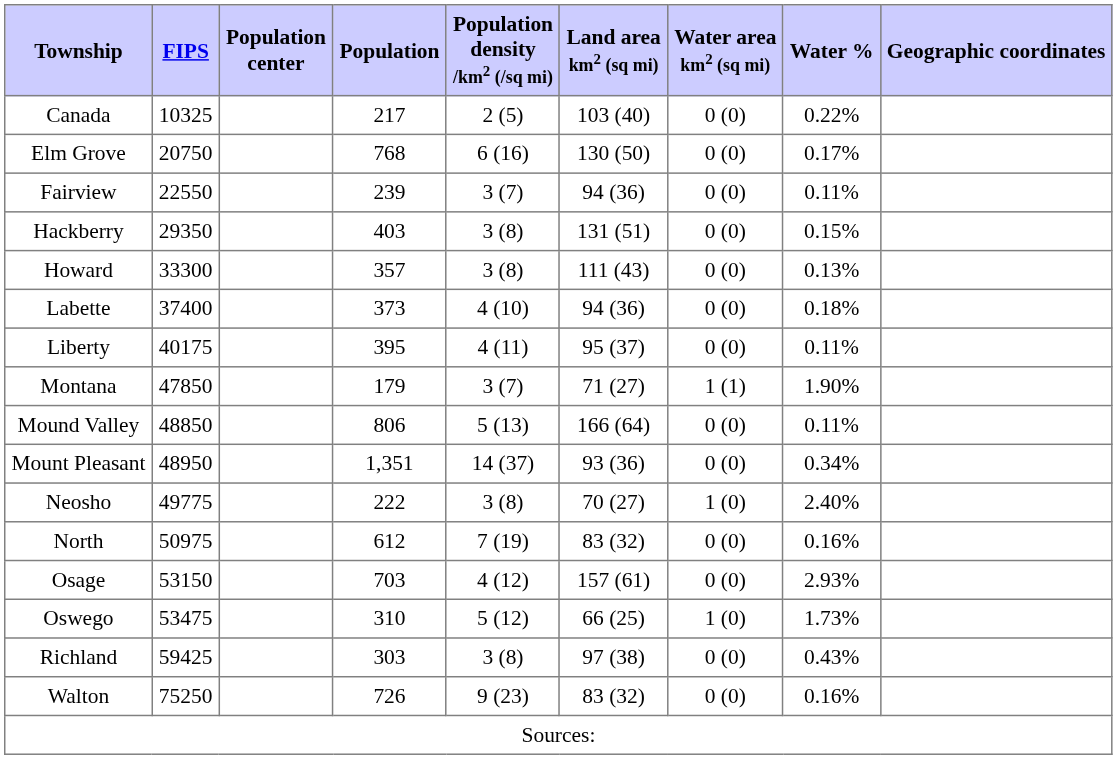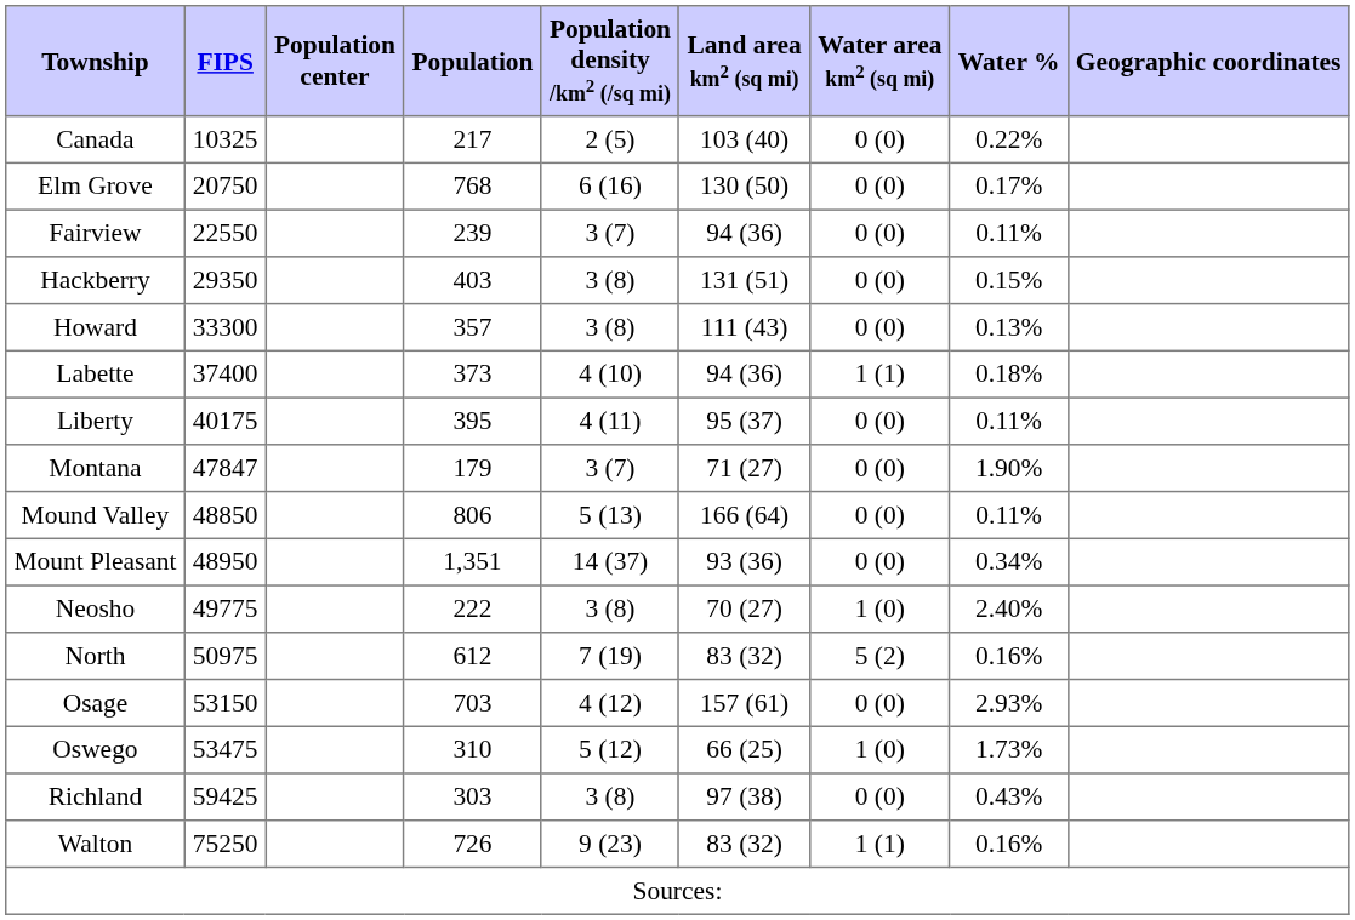 <table class="toccolours" border=1 cellspacing=0 cellpadding=4 style="text-align:center; border-collapse:collapse; font-size:90%;">
 <tr style="background:#ccccff">
 <th>Township</th>
 <th><a href='#'>FIPS</a></th>
 <th>Population<br>center</th>
 <th>Population</th>
 <th>Population<br>density<br><small>/km<sup>2</sup> (/sq mi)</small></th>
 <th>Land area<br><small>km<sup>2</sup> (sq mi)</small></th>
 <th>Water area<br><small>km<sup>2</sup> (sq mi)</small></th>
 <th>Water %</th>
 <th>Geographic coordinates</th>
 </tr>
 <tr>
 <td>Canada</td>
 <td>10325</td>
 <td></td>
 <td>217</td>
 <td>2 (5)</td>
 <td>103 (40)</td>
 <td>0 (0)</td>
 <td>0.22%</td>
 <td></td>
 </tr>
 <tr>
 <td>Elm Grove</td>
 <td>20750</td>
 <td></td>
 <td>768</td>
 <td>6 (16)</td>
 <td>130 (50)</td>
 <td>0 (0)</td>
 <td>0.17%</td>
 <td></td>
 </tr>
 <tr>
 <td>Fairview</td>
 <td>22550</td>
 <td></td>
 <td>239</td>
 <td>3 (7)</td>
 <td>94 (36)</td>
 <td>0 (0)</td>
 <td>0.11%</td>
 <td></td>
 </tr>
 <tr>
 <td>Hackberry</td>
 <td>29350</td>
 <td></td>
 <td>403</td>
 <td>3 (8)</td>
 <td>131 (51)</td>
 <td>0 (0)</td>
 <td>0.15%</td>
 <td></td>
 </tr>
 <tr>
 <td>Howard</td>
 <td>33300</td>
 <td></td>
 <td>357</td>
 <td>3 (8)</td>
 <td>111 (43)</td>
 <td>0 (0)</td>
 <td>0.13%</td>
 <td></td>
 </tr>
 <tr>
 <td>Labette</td>
 <td>37400</td>
 <td></td>
 <td>373</td>
 <td>4 (10)</td>
 <td>94 (36)</td>
-<td>0 (0)</td>
+<td>1 (1)</td>
 <td>0.18%</td>
 <td></td>
 </tr>
 <tr>
 <td>Liberty</td>
 <td>40175</td>
 <td></td>
 <td>395</td>
 <td>4 (11)</td>
 <td>95 (37)</td>
 <td>0 (0)</td>
 <td>0.11%</td>
 <td></td>
 </tr>
 <tr>
 <td>Montana</td>
-<td>47850</td>
+<td>47847</td>
 <td></td>
 <td>179</td>
 <td>3 (7)</td>
 <td>71 (27)</td>
-<td>1 (1)</td>
+<td>0 (0)</td>
 <td>1.90%</td>
 <td></td>
 </tr>
 <tr>
 <td>Mound Valley</td>
 <td>48850</td>
 <td></td>
 <td>806</td>
 <td>5 (13)</td>
 <td>166 (64)</td>
 <td>0 (0)</td>
 <td>0.11%</td>
 <td></td>
 </tr>
 <tr>
 <td>Mount Pleasant</td>
 <td>48950</td>
 <td></td>
 <td>1,351</td>
 <td>14 (37)</td>
 <td>93 (36)</td>
 <td>0 (0)</td>
 <td>0.34%</td>
 <td></td>
 </tr>
 <tr>
 <td>Neosho</td>
 <td>49775</td>
 <td></td>
 <td>222</td>
 <td>3 (8)</td>
 <td>70 (27)</td>
 <td>1 (0)</td>
 <td>2.40%</td>
 <td></td>
 </tr>
 <tr>
 <td>North</td>
 <td>50975</td>
 <td></td>
 <td>612</td>
 <td>7 (19)</td>
 <td>83 (32)</td>
-<td>0 (0)</td>
+<td>5 (2)</td>
 <td>0.16%</td>
 <td></td>
 </tr>
 <tr>
 <td>Osage</td>
 <td>53150</td>
 <td></td>
 <td>703</td>
 <td>4 (12)</td>
 <td>157 (61)</td>
 <td>0 (0)</td>
 <td>2.93%</td>
 <td></td>
 </tr>
 <tr>
 <td>Oswego</td>
 <td>53475</td>
 <td></td>
 <td>310</td>
 <td>5 (12)</td>
 <td>66 (25)</td>
 <td>1 (0)</td>
 <td>1.73%</td>
 <td></td>
 </tr>
 <tr>
 <td>Richland</td>
 <td>59425</td>
 <td></td>
 <td>303</td>
 <td>3 (8)</td>
 <td>97 (38)</td>
 <td>0 (0)</td>
 <td>0.43%</td>
 <td></td>
 </tr>
 <tr>
 <td>Walton</td>
 <td>75250</td>
 <td></td>
 <td>726</td>
 <td>9 (23)</td>
 <td>83 (32)</td>
-<td>0 (0)</td>
+<td>1 (1)</td>
 <td>0.16%</td>
 <td></td>
 </tr>
 <tr>
 <td colspan=9>Sources: </td>
 </tr>
 </table>
